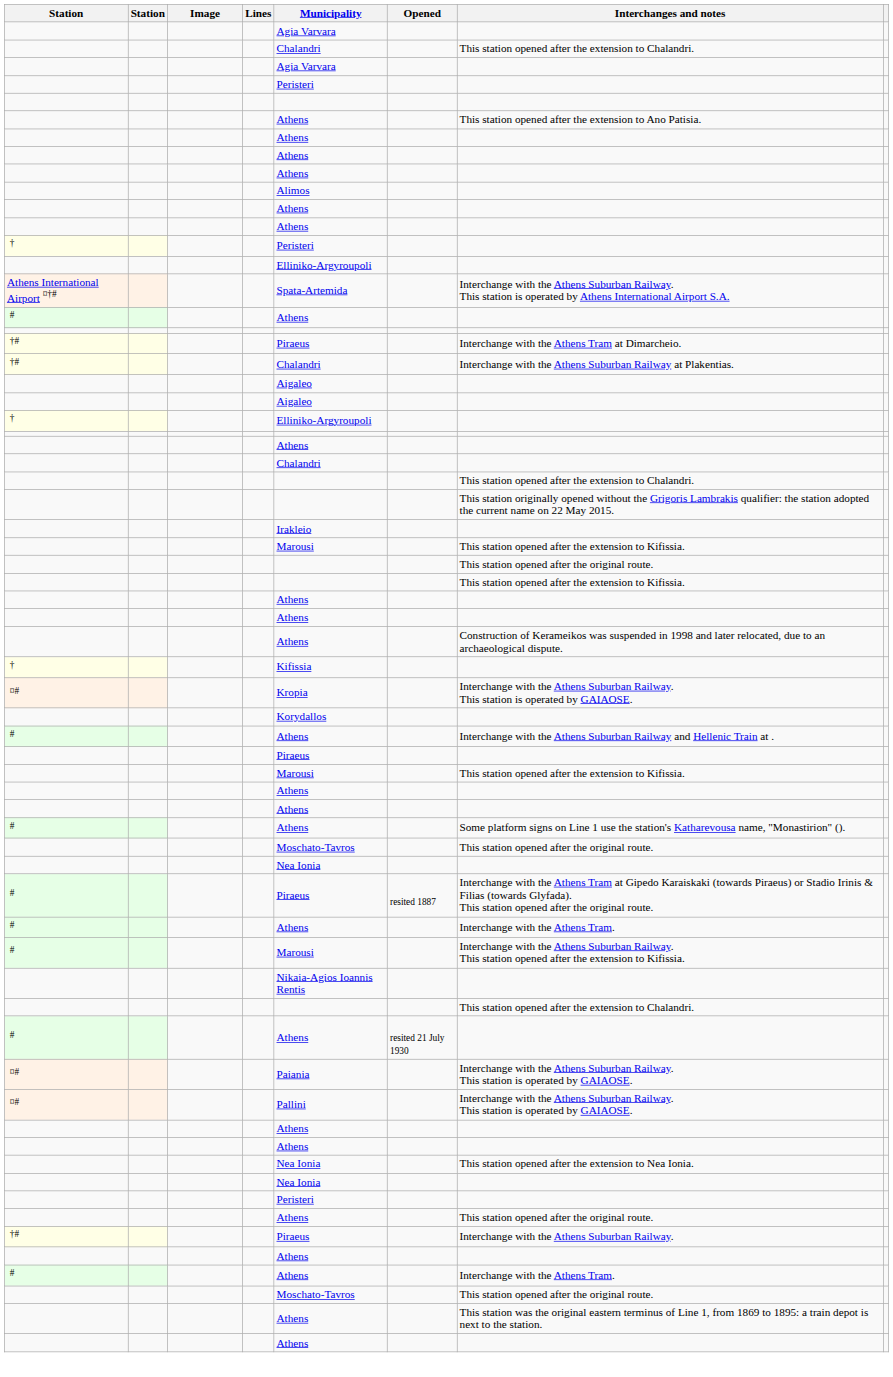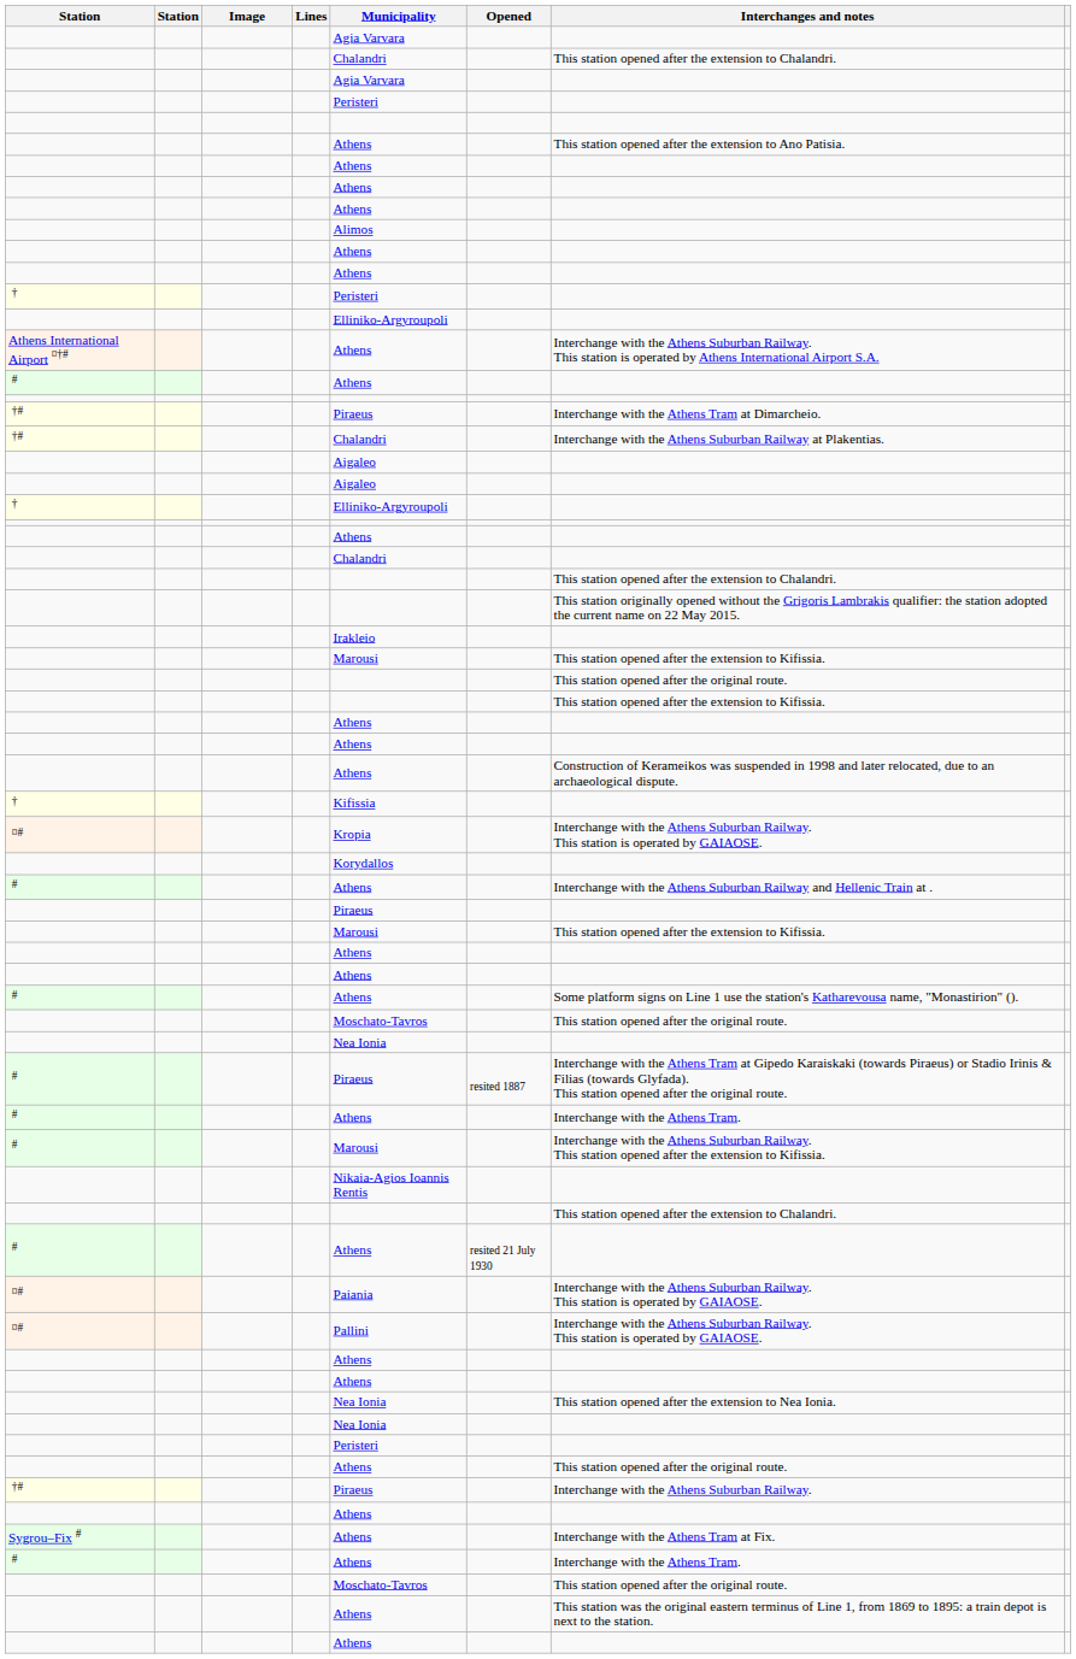 <table class="wikitable sortable" style="width:100%">
 <tr>
 <th>Station<br></th>
 <th>Station<br></th>
 <th style="width:100px" class="unsortable">Image</th>
 <th>Lines</th>
 <th><a href='#'>Municipality</a></th>
 <th>Opened</th>
 <th class="unsortable">Interchanges and notes</th>
 <th class="unsortable"></th>
 </tr>
 <tr>
 <td></td>
 <td></td>
 <td></td>
 <td></td>
 <td><a href='#'>Agia Varvara</a></td>
 <td></td>
 <td></td>
 <td></td>
 </tr>
 <tr>
 <td data-sort-value="Agia Paraskevi"></td>
 <td></td>
 <td></td>
 <td></td>
 <td><a href='#'>Chalandri</a></td>
 <td></td>
 <td>This station opened after the extension to Chalandri.</td>
 <td></td>
 </tr>
 <tr>
 <td></td>
 <td></td>
 <td></td>
 <td></td>
 <td><a href='#'>Agia Varvara</a></td>
 <td></td>
 <td></td>
 <td></td>
 </tr>
 <tr>
 <td data-sort-value="Agios Antonios"></td>
 <td></td>
 <td></td>
 <td></td>
 <td><a href='#'>Peristeri</a></td>
 <td></td>
 <td></td>
 <td></td>
 </tr>
 <tr>
 <td data-sort-value="Agios Dimitrios"><br></td>
 <td></td>
 <td></td>
 <td></td>
 <td></td>
 <td></td>
 <td></td>
 <td></td>
 </tr>
 <tr>
 <td data-sort-value="Agios Eleftherios"></td>
 <td></td>
 <td></td>
 <td></td>
 <td><a href='#'>Athens</a></td>
 <td></td>
 <td>This station opened after the extension to Ano Patisia.</td>
 <td></td>
 </tr>
 <tr>
 <td data-sort-value="Agios Ioannis"></td>
 <td></td>
 <td></td>
 <td></td>
 <td><a href='#'>Athens</a></td>
 <td></td>
 <td></td>
 <td></td>
 </tr>
 <tr>
 <td data-sort-value="Agios Nikolaos"></td>
 <td></td>
 <td></td>
 <td></td>
 <td><a href='#'>Athens</a></td>
 <td></td>
 <td></td>
 <td></td>
 </tr>
 <tr>
 <td></td>
 <td></td>
 <td></td>
 <td></td>
 <td><a href='#'>Athens</a></td>
 <td></td>
 <td></td>
 <td></td>
 </tr>
 <tr>
 <td></td>
 <td></td>
 <td></td>
 <td></td>
 <td><a href='#'>Alimos</a></td>
 <td></td>
 <td></td>
 <td></td>
 </tr>
 <tr>
 <td></td>
 <td></td>
 <td></td>
 <td></td>
 <td><a href='#'>Athens</a></td>
 <td></td>
 <td></td>
 <td></td>
 </tr>
 <tr>
 <td></td>
 <td></td>
 <td></td>
 <td></td>
 <td><a href='#'>Athens</a></td>
 <td></td>
 <td></td>
 <td></td>
 </tr>
 <tr>
 <td style="background-color:#FFFFE6"> <sup>†</sup></td>
 <td style="background-color:#FFFFE6"></td>
 <td></td>
 <td></td>
 <td><a href='#'>Peristeri</a></td>
 <td></td>
 <td></td>
 <td></td>
 </tr>
 <tr>
 <td></td>
 <td></td>
 <td></td>
 <td></td>
 <td><a href='#'>Elliniko-Argyroupoli</a></td>
 <td></td>
 <td></td>
 <td></td>
 </tr>
 <tr>
 <td style="background-color:#FFF2E6"><a href='#'>Athens International Airport</a> <sup>¤†#</sup></td>
 <td style="background-color:#FFF2E6"></td>
 <td></td>
 <td></td>
-<td><a href='#'>Spata-Artemida</a></td>
+<td><a href='#'>Athens</a></td>
 <td></td>
 <td>Interchange with the <a href='#'>Athens Suburban Railway</a>.<br>This station is operated by <a href='#'>Athens International Airport S.A.</a></td>
 <td></td>
 </tr>
 <tr>
 <td style="background-color:#E6FFE6"> <sup>#</sup></td>
 <td style="background-color:#E6FFE6"></td>
 <td></td>
 <td></td>
 <td><a href='#'>Athens</a></td>
 <td></td>
 <td></td>
 <td></td>
 </tr>
 <tr>
 <td></td>
 <td></td>
 <td></td>
 <td></td>
 <td></td>
 <td></td>
 <td></td>
 <td></td>
 </tr>
 <tr>
 <td style="background-color:#FFFFE6"> <sup>†#</sup></td>
 <td style="background-color:#FFFFE6"></td>
 <td></td>
 <td></td>
 <td><a href='#'>Piraeus</a></td>
 <td></td>
 <td>Interchange with the <a href='#'>Athens Tram</a> at Dimarcheio.</td>
 <td></td>
 </tr>
 <tr>
 <td style="background-color:#FFFFE6"> <sup>†#</sup></td>
 <td style="background-color:#FFFFE6"></td>
 <td></td>
 <td></td>
 <td><a href='#'>Chalandri</a></td>
 <td></td>
 <td>Interchange with the <a href='#'>Athens Suburban Railway</a> at Plakentias.</td>
 <td></td>
 </tr>
 <tr>
 <td></td>
 <td></td>
 <td></td>
 <td></td>
 <td><a href='#'>Aigaleo</a></td>
 <td></td>
 <td></td>
 <td></td>
 </tr>
 <tr>
 <td></td>
 <td></td>
 <td></td>
 <td></td>
 <td><a href='#'>Aigaleo</a></td>
 <td></td>
 <td></td>
 <td></td>
 </tr>
 <tr>
 <td style="background-color:#FFFFE6"> <sup>†</sup></td>
 <td style="background-color:#FFFFE6"></td>
 <td></td>
 <td></td>
 <td><a href='#'>Elliniko-Argyroupoli</a></td>
 <td></td>
 <td></td>
 <td></td>
 </tr>
 <tr>
 <td></td>
 <td></td>
 <td></td>
 <td></td>
 <td></td>
 <td></td>
 <td></td>
 <td></td>
 </tr>
 <tr>
 <td></td>
 <td></td>
 <td></td>
 <td></td>
 <td><a href='#'>Athens</a></td>
 <td></td>
 <td></td>
 <td></td>
 </tr>
 <tr>
 <td></td>
 <td></td>
 <td></td>
 <td></td>
 <td><a href='#'>Chalandri</a></td>
 <td></td>
 <td></td>
 <td></td>
 </tr>
 <tr>
 <td></td>
 <td></td>
 <td></td>
 <td></td>
 <td></td>
 <td></td>
 <td>This station opened after the extension to Chalandri.</td>
 <td></td>
 </tr>
 <tr>
 <td><br></td>
 <td></td>
 <td></td>
 <td></td>
 <td></td>
 <td></td>
 <td>This station originally opened without the <a href='#'>Grigoris Lambrakis</a> qualifier: the station adopted the current name on 22 May 2015.</td>
 <td></td>
 </tr>
 <tr>
 <td></td>
 <td></td>
 <td></td>
 <td></td>
 <td><a href='#'>Irakleio</a></td>
 <td></td>
 <td></td>
 <td></td>
 </tr>
 <tr>
 <td></td>
 <td></td>
 <td></td>
 <td></td>
 <td><a href='#'>Marousi</a></td>
 <td></td>
 <td>This station opened after the extension to Kifissia.</td>
 <td></td>
 </tr>
 <tr>
 <td></td>
 <td></td>
 <td></td>
 <td></td>
 <td></td>
 <td></td>
 <td>This station opened after the original route.</td>
 <td></td>
 </tr>
 <tr>
 <td></td>
 <td></td>
 <td></td>
 <td></td>
 <td></td>
 <td></td>
 <td>This station opened after the extension to Kifissia.</td>
 <td></td>
 </tr>
 <tr>
 <td></td>
 <td></td>
 <td></td>
 <td></td>
 <td><a href='#'>Athens</a></td>
 <td></td>
 <td></td>
 <td></td>
 </tr>
 <tr>
 <td></td>
 <td></td>
 <td></td>
 <td></td>
 <td><a href='#'>Athens</a></td>
 <td></td>
 <td></td>
 <td></td>
 </tr>
 <tr>
 <td></td>
 <td></td>
 <td></td>
 <td></td>
 <td><a href='#'>Athens</a></td>
 <td></td>
 <td>Construction of Kerameikos was suspended in 1998 and later relocated, due to an archaeological dispute.</td>
 <td></td>
 </tr>
 <tr>
 <td style="background-color:#FFFFE6"> <sup>†</sup></td>
 <td style="background-color:#FFFFE6"></td>
 <td></td>
 <td></td>
 <td><a href='#'>Kifissia</a></td>
 <td></td>
 <td></td>
 <td></td>
 </tr>
 <tr>
 <td style="background-color:#FFF2E6"> <sup>¤#</sup></td>
 <td style="background-color:#FFF2E6"></td>
 <td></td>
 <td></td>
 <td><a href='#'>Kropia</a></td>
 <td></td>
 <td>Interchange with the <a href='#'>Athens Suburban Railway</a>.<br>This station is operated by <a href='#'>GAIAOSE</a>.</td>
 <td></td>
 </tr>
 <tr>
 <td></td>
 <td></td>
 <td></td>
 <td></td>
 <td><a href='#'>Korydallos</a></td>
 <td></td>
 <td></td>
 <td></td>
 </tr>
 <tr>
 <td style="background-color:#E6FFE6"> <sup>#</sup></td>
 <td style="background-color:#E6FFE6"></td>
 <td></td>
 <td></td>
 <td><a href='#'>Athens</a></td>
 <td></td>
 <td>Interchange with the <a href='#'>Athens Suburban Railway</a> and <a href='#'>Hellenic Train</a> at .</td>
 <td></td>
 </tr>
 <tr>
 <td></td>
 <td></td>
 <td></td>
 <td></td>
 <td><a href='#'>Piraeus</a></td>
 <td></td>
 <td></td>
 <td></td>
 </tr>
 <tr>
 <td></td>
 <td></td>
 <td></td>
 <td></td>
 <td><a href='#'>Marousi</a></td>
 <td></td>
 <td>This station opened after the extension to Kifissia.</td>
 <td></td>
 </tr>
 <tr>
 <td></td>
 <td></td>
 <td></td>
 <td></td>
 <td><a href='#'>Athens</a></td>
 <td></td>
 <td></td>
 <td></td>
 </tr>
 <tr>
 <td></td>
 <td></td>
 <td></td>
 <td></td>
 <td><a href='#'>Athens</a></td>
 <td></td>
 <td></td>
 <td></td>
 </tr>
 <tr>
 <td style="background-color:#E6FFE6"> <sup>#</sup></td>
 <td style="background-color:#E6FFE6"></td>
 <td></td>
 <td></td>
 <td><a href='#'>Athens</a></td>
 <td></td>
 <td>Some platform signs on Line 1 use the station's <a href='#'>Katharevousa</a> name, "Monastirion" ().</td>
 <td></td>
 </tr>
 <tr>
 <td></td>
 <td></td>
 <td></td>
 <td></td>
 <td><a href='#'>Moschato-Tavros</a></td>
 <td></td>
 <td>This station opened after the original route.</td>
 <td></td>
 </tr>
 <tr>
 <td></td>
 <td></td>
 <td></td>
 <td></td>
 <td><a href='#'>Nea Ionia</a></td>
 <td></td>
 <td></td>
 <td></td>
 </tr>
 <tr>
 <td style="background-color:#E6FFE6"> <sup>#</sup></td>
 <td style="background-color:#E6FFE6"></td>
 <td></td>
 <td></td>
 <td><a href='#'>Piraeus</a></td>
 <td><br><small>resited 1887</small></td>
 <td>Interchange with the <a href='#'>Athens Tram</a> at Gipedo Karaiskaki (towards Piraeus) or Stadio Irinis & Filias (towards Glyfada).<br>This station opened after the original route.</td>
 <td></td>
 </tr>
 <tr>
 <td style="background-color:#E6FFE6"> <sup>#</sup></td>
 <td style="background-color:#E6FFE6"></td>
 <td></td>
 <td></td>
 <td><a href='#'>Athens</a></td>
 <td></td>
 <td>Interchange with the <a href='#'>Athens Tram</a>.</td>
 <td></td>
 </tr>
 <tr>
 <td style="background-color:#E6FFE6"> <sup>#</sup></td>
 <td style="background-color:#E6FFE6"></td>
 <td></td>
 <td></td>
 <td><a href='#'>Marousi</a></td>
 <td></td>
 <td>Interchange with the <a href='#'>Athens Suburban Railway</a>.<br>This station opened after the extension to Kifissia.</td>
 <td></td>
 </tr>
 <tr>
 <td></td>
 <td></td>
 <td></td>
 <td></td>
 <td><a href='#'>Nikaia-Agios Ioannis Rentis</a></td>
 <td></td>
 <td></td>
 <td></td>
 </tr>
 <tr>
 <td></td>
 <td></td>
 <td></td>
 <td></td>
 <td></td>
 <td></td>
 <td>This station opened after the extension to Chalandri.</td>
 <td></td>
 </tr>
 <tr>
 <td style="background-color:#E6FFE6"> <sup>#</sup></td>
 <td style="background-color:#E6FFE6"></td>
 <td></td>
 <td></td>
 <td><a href='#'>Athens</a></td>
 <td><br><small>resited 21 July 1930</small></td>
 <td></td>
 <td></td>
 </tr>
 <tr>
 <td style="background-color:#FFF2E6"> <sup>¤#</sup></td>
 <td style="background-color:#FFF2E6"></td>
 <td></td>
 <td></td>
 <td><a href='#'>Paiania</a></td>
 <td></td>
 <td>Interchange with the <a href='#'>Athens Suburban Railway</a>.<br>This station is operated by <a href='#'>GAIAOSE</a>.</td>
 <td></td>
 </tr>
 <tr>
 <td style="background-color:#FFF2E6"> <sup>¤#</sup></td>
 <td style="background-color:#FFF2E6"></td>
 <td></td>
 <td></td>
 <td><a href='#'>Pallini</a></td>
 <td></td>
 <td>Interchange with the <a href='#'>Athens Suburban Railway</a>.<br>This station is operated by <a href='#'>GAIAOSE</a>.</td>
 <td></td>
 </tr>
 <tr>
 <td></td>
 <td></td>
 <td></td>
 <td></td>
 <td><a href='#'>Athens</a></td>
 <td></td>
 <td></td>
 <td></td>
 </tr>
 <tr>
 <td></td>
 <td></td>
 <td></td>
 <td></td>
 <td><a href='#'>Athens</a></td>
 <td></td>
 <td></td>
 <td></td>
 </tr>
 <tr>
 <td></td>
 <td></td>
 <td></td>
 <td></td>
 <td><a href='#'>Nea Ionia</a></td>
 <td></td>
 <td>This station opened after the extension to Nea Ionia.</td>
 <td></td>
 </tr>
 <tr>
 <td></td>
 <td></td>
 <td></td>
 <td></td>
 <td><a href='#'>Nea Ionia</a></td>
 <td></td>
 <td></td>
 <td></td>
 </tr>
 <tr>
 <td></td>
 <td></td>
 <td></td>
 <td></td>
 <td><a href='#'>Peristeri</a></td>
 <td></td>
 <td></td>
 <td></td>
 </tr>
 <tr>
 <td></td>
 <td></td>
 <td></td>
 <td></td>
 <td><a href='#'>Athens</a></td>
 <td></td>
 <td>This station opened after the original route.</td>
 <td></td>
 </tr>
 <tr>
 <td style="background-color:#FFFFE6"> <sup>†#</sup></td>
 <td style="background-color:#FFFFE6"></td>
 <td></td>
 <td></td>
 <td><a href='#'>Piraeus</a></td>
 <td></td>
 <td>Interchange with the <a href='#'>Athens Suburban Railway</a>.</td>
 <td></td>
 </tr>
 <tr>
 <td></td>
 <td></td>
 <td></td>
 <td></td>
 <td><a href='#'>Athens</a></td>
 <td></td>
 <td></td>
 <td></td>
 </tr>
 <tr>
+<td style="background-color:#E6FFE6"><a href='#'>Sygrou–Fix</a> <sup>#</sup></td>
+<td style="background-color:#E6FFE6"></td>
+<td></td>
+<td></td>
+<td><a href='#'>Athens</a></td>
+<td></td>
+<td>Interchange with the <a href='#'>Athens Tram</a> at Fix.</td>
+<td></td>
+</tr>
+<tr>
 <td style="background-color:#E6FFE6"> <sup>#</sup></td>
 <td style="background-color:#E6FFE6"></td>
 <td></td>
 <td></td>
 <td><a href='#'>Athens</a></td>
 <td></td>
 <td>Interchange with the <a href='#'>Athens Tram</a>.</td>
 <td></td>
 </tr>
 <tr>
 <td><br></td>
 <td></td>
 <td></td>
 <td></td>
 <td><a href='#'>Moschato-Tavros</a></td>
 <td></td>
 <td>This station opened after the original route.</td>
 <td></td>
 </tr>
 <tr>
 <td></td>
 <td></td>
 <td></td>
 <td></td>
 <td><a href='#'>Athens</a></td>
 <td></td>
 <td>This station was the original eastern terminus of Line 1, from 1869 to 1895: a train depot is next to the station.</td>
 <td></td>
 </tr>
 <tr>
 <td></td>
 <td></td>
 <td></td>
 <td></td>
 <td><a href='#'>Athens</a></td>
 <td></td>
 <td></td>
 <td></td>
 </tr>
 </table>
